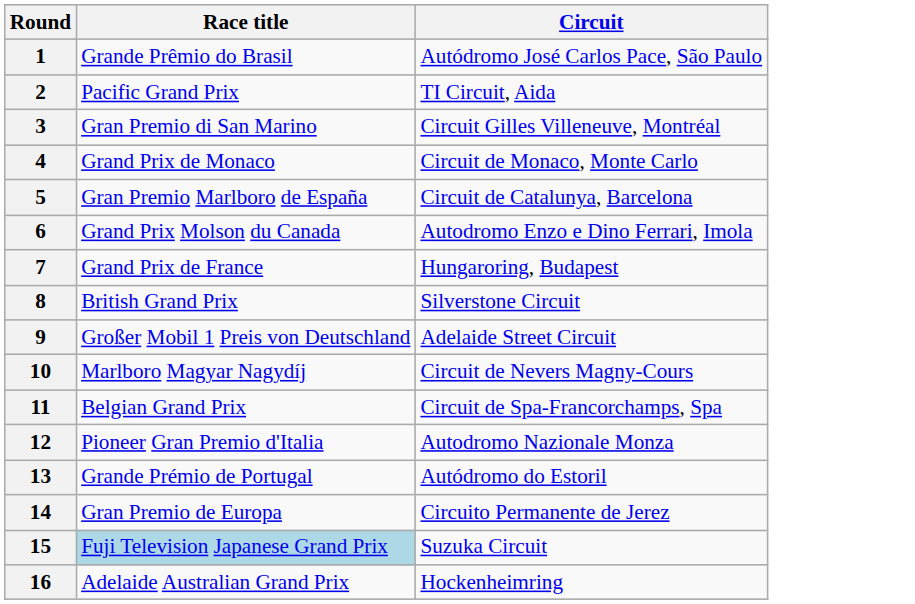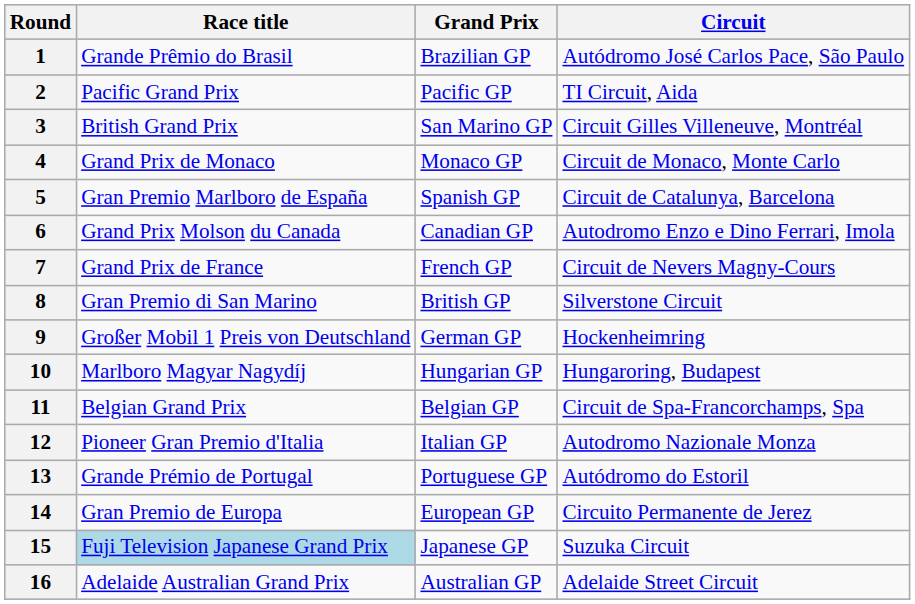 <table class="wikitable" style="font-size: 85%">
 <tr>
 <th>Round</th>
 <th>Race title</th>
+<th>Grand Prix</th>
 <th><a href='#'>Circuit</a></th>
 </tr>
 <tr>
 <th>1</th>
 <td><a href='#'>Grande Prêmio do Brasil</a></td>
+<td><a href='#'>Brazilian GP</a></td>
 <td> <a href='#'>Autódromo José Carlos Pace</a>, <a href='#'>São Paulo</a></td>
 </tr>
 <tr>
 <th>2</th>
 <td><a href='#'>Pacific Grand Prix</a></td>
+<td><a href='#'>Pacific GP</a></td>
 <td> <a href='#'>TI Circuit</a>, <a href='#'>Aida</a></td>
 </tr>
 <tr>
 <th>3</th>
-<td><a href='#'>Gran Premio di San Marino</a></td>
+<td><a href='#'>British Grand Prix</a></td>
+<td><a href='#'>San Marino GP</a></td>
 <td> <a href='#'>Circuit Gilles Villeneuve</a>, <a href='#'>Montréal</a></td>
 </tr>
 <tr>
 <th>4</th>
 <td><a href='#'>Grand Prix de Monaco</a></td>
+<td><a href='#'>Monaco GP</a></td>
 <td> <a href='#'>Circuit de Monaco</a>, <a href='#'>Monte Carlo</a></td>
 </tr>
 <tr>
 <th>5</th>
 <td><a href='#'>Gran Premio</a> <a href='#'>Marlboro</a> <a href='#'>de España</a></td>
+<td><a href='#'>Spanish GP</a></td>
 <td> <a href='#'>Circuit de Catalunya</a>, <a href='#'>Barcelona</a></td>
 </tr>
 <tr>
 <th>6</th>
 <td><a href='#'>Grand Prix</a> <a href='#'>Molson</a> <a href='#'>du Canada</a></td>
+<td><a href='#'>Canadian GP</a></td>
 <td> <a href='#'>Autodromo Enzo e Dino Ferrari</a>, <a href='#'>Imola</a></td>
 </tr>
 <tr>
 <th>7</th>
 <td><a href='#'>Grand Prix de France</a></td>
-<td> <a href='#'>Hungaroring</a>, <a href='#'>Budapest</a></td>
+<td><a href='#'>French GP</a></td>
+<td> <a href='#'>Circuit de Nevers Magny-Cours</a></td>
 </tr>
 <tr>
 <th>8</th>
-<td><a href='#'>British Grand Prix</a></td>
+<td><a href='#'>Gran Premio di San Marino</a></td>
+<td><a href='#'>British GP</a></td>
 <td> <a href='#'>Silverstone Circuit</a></td>
 </tr>
 <tr>
 <th>9</th>
 <td><a href='#'>Großer</a> <a href='#'>Mobil 1</a> <a href='#'>Preis von Deutschland</a></td>
-<td> <a href='#'>Adelaide Street Circuit</a></td>
+<td><a href='#'>German GP</a></td>
+<td> <a href='#'>Hockenheimring</a></td>
 </tr>
 <tr>
 <th>10</th>
 <td><a href='#'>Marlboro</a> <a href='#'>Magyar Nagydíj</a></td>
-<td> <a href='#'>Circuit de Nevers Magny-Cours</a></td>
+<td><a href='#'>Hungarian GP</a></td>
+<td> <a href='#'>Hungaroring</a>, <a href='#'>Budapest</a></td>
 </tr>
 <tr>
 <th>11</th>
 <td><a href='#'>Belgian Grand Prix</a></td>
+<td><a href='#'>Belgian GP</a></td>
 <td> <a href='#'>Circuit de Spa-Francorchamps</a>, <a href='#'>Spa</a></td>
 </tr>
 <tr>
 <th>12</th>
 <td><a href='#'>Pioneer</a> <a href='#'>Gran Premio d'Italia</a></td>
+<td><a href='#'>Italian GP</a></td>
 <td> <a href='#'>Autodromo Nazionale Monza</a></td>
 </tr>
 <tr>
 <th>13</th>
 <td><a href='#'>Grande Prémio de Portugal</a></td>
+<td><a href='#'>Portuguese GP</a></td>
 <td> <a href='#'>Autódromo do Estoril</a></td>
 </tr>
 <tr>
 <th>14</th>
 <td><a href='#'>Gran Premio de Europa</a></td>
+<td><a href='#'>European GP</a></td>
 <td> <a href='#'>Circuito Permanente de Jerez</a></td>
 </tr>
 <tr>
 <th>15</th>
 <td style="background: lightblue;"><a href='#'>Fuji Television</a> <a href='#'>Japanese Grand Prix</a></td>
+<td><a href='#'>Japanese GP</a></td>
 <td> <a href='#'>Suzuka Circuit</a></td>
 </tr>
 <tr>
 <th>16</th>
 <td><a href='#'>Adelaide</a> <a href='#'>Australian Grand Prix</a></td>
-<td> <a href='#'>Hockenheimring</a></td>
+<td><a href='#'>Australian GP</a></td>
+<td> <a href='#'>Adelaide Street Circuit</a></td>
 </tr>
 </table>
